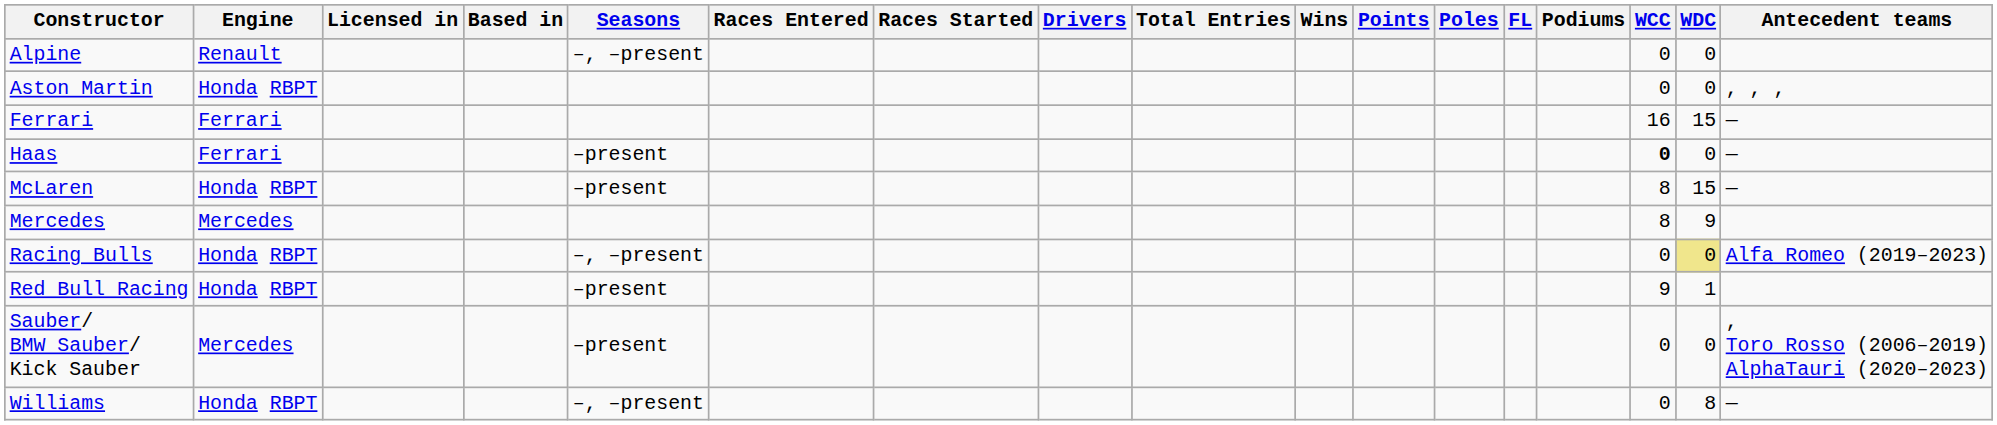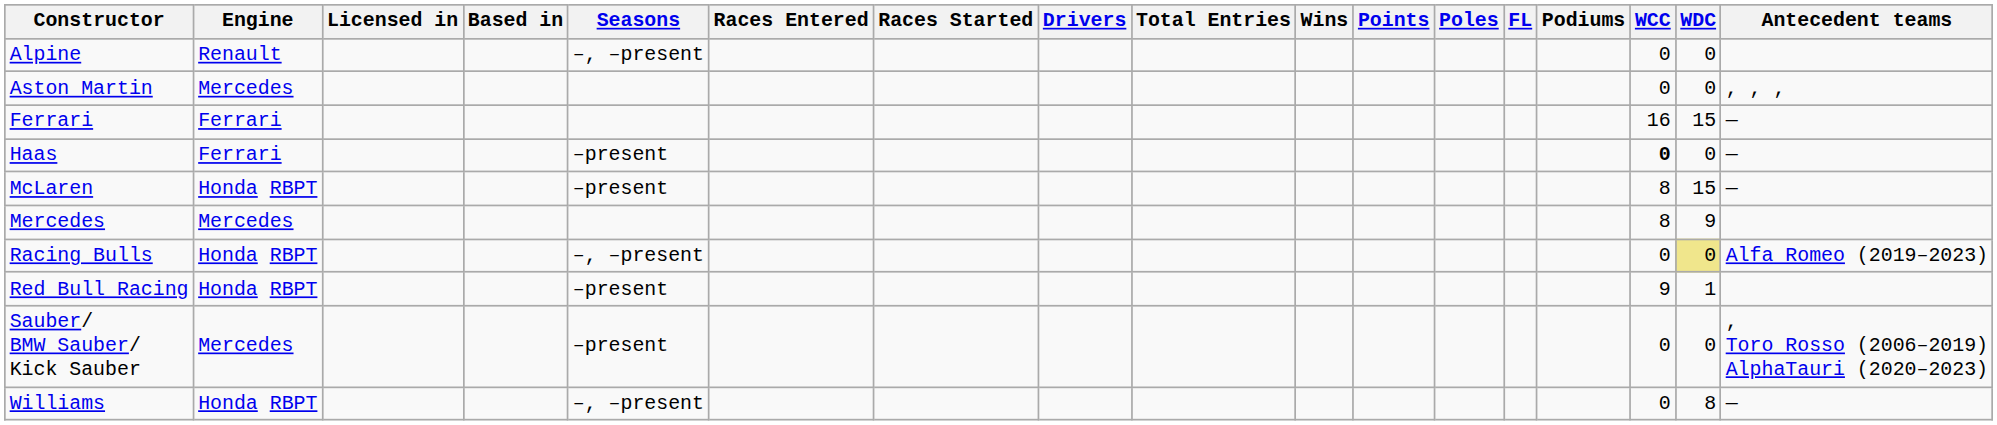 <table class="wikitable sortable" style="text-align:right;font-size:90%">
 <tr>
 <th>Constructor</th>
 <th>Engine</th>
 <th>Licensed in</th>
 <th>Based in</th>
 <th><a href='#'>Seasons</a></th>
 <th>Races Entered</th>
 <th>Races Started</th>
 <th><a href='#'>Drivers</a></th>
 <th>Total Entries</th>
 <th>Wins</th>
 <th><a href='#'>Points</a></th>
 <th><a href='#'>Poles</a></th>
 <th><a href='#'>FL</a></th>
 <th>Podiums</th>
 <th><a href='#'>WCC</a></th>
 <th><a href='#'>WDC</a></th>
 <th class="unsortable">Antecedent teams</th>
 </tr>
 <tr>
 <td align="left"><a href='#'>Alpine</a></td>
 <td align="left"><a href='#'>Renault</a></td>
 <td align="left"></td>
 <td align="left"></td>
 <td align="left">–, –present</td>
 <td></td>
 <td></td>
 <td></td>
 <td></td>
 <td></td>
 <td></td>
 <td></td>
 <td></td>
 <td></td>
 <td>0</td>
 <td>0</td>
 <td align="left">   </td>
 </tr>
 <tr>
 <td align="left"><a href='#'>Aston Martin</a></td>
-<td align="left"><a href='#'>Honda</a> <a href='#'>RBPT</a></td>
+<td align="left"><a href='#'>Mercedes</a></td>
 <td align="left"></td>
 <td align="left"></td>
 <td align="left"></td>
 <td></td>
 <td></td>
 <td></td>
 <td></td>
 <td></td>
 <td></td>
 <td></td>
 <td></td>
 <td></td>
 <td>0</td>
 <td>0</td>
 <td align="left">  , , , </td>
 </tr>
 <tr>
 <td align="left"><a href='#'>Ferrari</a></td>
 <td align="left"><a href='#'>Ferrari</a></td>
 <td align="left"></td>
 <td align="left"></td>
 <td align="left"></td>
 <td></td>
 <td></td>
 <td></td>
 <td></td>
 <td></td>
 <td></td>
 <td></td>
 <td></td>
 <td></td>
 <td>16</td>
 <td>15</td>
 <td align="left">—</td>
 </tr>
 <tr>
 <td align="left"><a href='#'>Haas</a></td>
 <td align="left"><a href='#'>Ferrari</a></td>
 <td align="left"></td>
 <td align="left"><br></td>
 <td align="left">–present</td>
 <td></td>
 <td></td>
 <td></td>
 <td></td>
 <td></td>
 <td></td>
 <td></td>
 <td></td>
 <td></td>
 <td><strong>0</strong></td>
 <td>0</td>
 <td align="left">—</td>
 </tr>
 <tr>
 <td align="left"><a href='#'>McLaren</a></td>
 <td align="left"><a href='#'>Honda</a> <a href='#'>RBPT</a></td>
 <td align="left"></td>
 <td align="left"></td>
 <td align="left">–present</td>
 <td></td>
 <td></td>
 <td></td>
 <td></td>
 <td></td>
 <td></td>
 <td></td>
 <td></td>
 <td></td>
 <td>8</td>
 <td>15</td>
 <td align="left">—</td>
 </tr>
 <tr>
 <td align="left"><a href='#'>Mercedes</a></td>
 <td align="left"><a href='#'>Mercedes</a></td>
 <td align="left"></td>
 <td align="left"></td>
 <td align="left"></td>
 <td></td>
 <td></td>
 <td></td>
 <td></td>
 <td></td>
 <td></td>
 <td></td>
 <td></td>
 <td></td>
 <td>8</td>
 <td>9</td>
 <td align="left">   </td>
 </tr>
 <tr>
 <td align="left"><a href='#'>Racing Bulls</a></td>
 <td align="left"><a href='#'>Honda</a> <a href='#'>RBPT</a></td>
 <td align="left"></td>
 <td align="left"></td>
 <td align="left">–, –present</td>
 <td></td>
 <td></td>
 <td></td>
 <td></td>
 <td></td>
 <td></td>
 <td></td>
 <td></td>
 <td></td>
 <td>0</td>
 <td style="background: khaki;">0</td>
 <td align="left"> <a href='#'>Alfa Romeo</a> (2019–2023)</td>
 </tr>
 <tr>
 <td align="left"><a href='#'>Red Bull Racing</a></td>
 <td align="left"><a href='#'>Honda</a> <a href='#'>RBPT</a></td>
 <td align="left"></td>
 <td align="left"></td>
 <td align="left">–present</td>
 <td></td>
 <td></td>
 <td></td>
 <td></td>
 <td></td>
 <td></td>
 <td></td>
 <td></td>
 <td></td>
 <td>9</td>
 <td>1</td>
 <td align="left"> </td>
 </tr>
 <tr>
 <td align="left"><a href='#'>Sauber</a>/<br><a href='#'>BMW Sauber</a>/<br>Kick Sauber</td>
 <td align="left"><a href='#'>Mercedes</a></td>
 <td align="left"></td>
 <td align="left"></td>
 <td align="left">–present</td>
 <td></td>
 <td></td>
 <td></td>
 <td></td>
 <td></td>
 <td></td>
 <td></td>
 <td></td>
 <td></td>
 <td>0</td>
 <td>0</td>
 <td align="left">,<br> <a href='#'>Toro Rosso</a> (2006–2019)<br> <a href='#'>AlphaTauri</a> (2020–2023)</td>
 </tr>
 <tr>
 <td align="left"><a href='#'>Williams</a></td>
 <td align="left"><a href='#'>Honda</a> <a href='#'>RBPT</a></td>
 <td align="left"></td>
 <td align="left"></td>
 <td align="left">–, –present</td>
 <td></td>
 <td></td>
 <td></td>
 <td></td>
 <td></td>
 <td></td>
 <td></td>
 <td></td>
 <td></td>
 <td>0</td>
 <td>8</td>
 <td align="left">—</td>
 </tr>
 </table>
